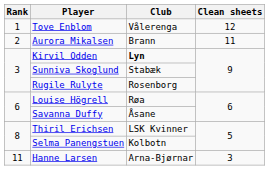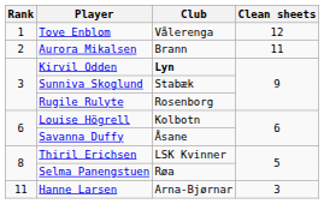 <table class="wikitable" style="text-align:center">
 <tr>
 <th>Rank</th>
 <th>Player</th>
 <th>Club</th>
 <th>Clean sheets</th>
 </tr>
 <tr>
 <td>1</td>
 <td align=left> <a href='#'>Tove Enblom</a></td>
 <td align=left>Vålerenga</td>
 <td>12</td>
 </tr>
 <tr>
 <td>2</td>
 <td align=left> <a href='#'>Aurora Mikalsen</a></td>
 <td align=left>Brann</td>
 <td>11</td>
 </tr>
 <tr>
 <td rowspan=3>3</td>
 <td align=left> <a href='#'>Kirvil Odden</a></td>
 <td align=left><strong>Lyn</strong></td>
 <td rowspan=3>9</td>
 </tr>
 <tr>
 <td align=left> <a href='#'>Sunniva Skoglund</a></td>
 <td align=left>Stabæk</td>
 </tr>
 <tr>
 <td align=left> <a href='#'>Rugile Rulyte</a></td>
 <td align=left>Rosenborg</td>
 </tr>
 <tr>
 <td rowspan=2>6</td>
 <td align=left>  <a href='#'>Louise Högrell</a></td>
-<td align=left>Røa</td>
+<td align=left>Kolbotn</td>
 <td rowspan=2>6</td>
 </tr>
 <tr>
 <td align=left> <a href='#'>Savanna Duffy</a></td>
 <td align=left>Åsane</td>
 </tr>
 <tr>
 <td rowspan=2>8</td>
 <td align=left> <a href='#'>Thiril Erichsen</a></td>
 <td align=left>LSK Kvinner</td>
 <td rowspan=2>5</td>
 </tr>
 <tr>
 <td align=left> <a href='#'>Selma Panengstuen</a></td>
-<td align=left>Kolbotn</td>
+<td align=left>Røa</td>
 </tr>
 <tr>
 <td>11</td>
 <td align=left> <a href='#'>Hanne Larsen</a></td>
 <td align=left>Arna-Bjørnar</td>
 <td>3</td>
 </tr>
 </table>
